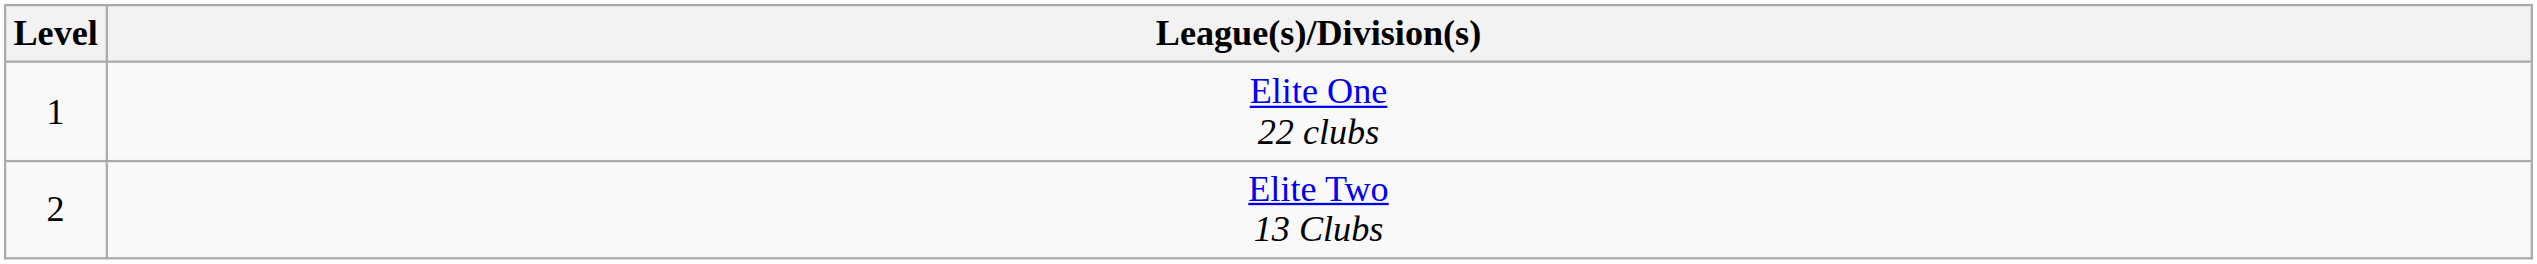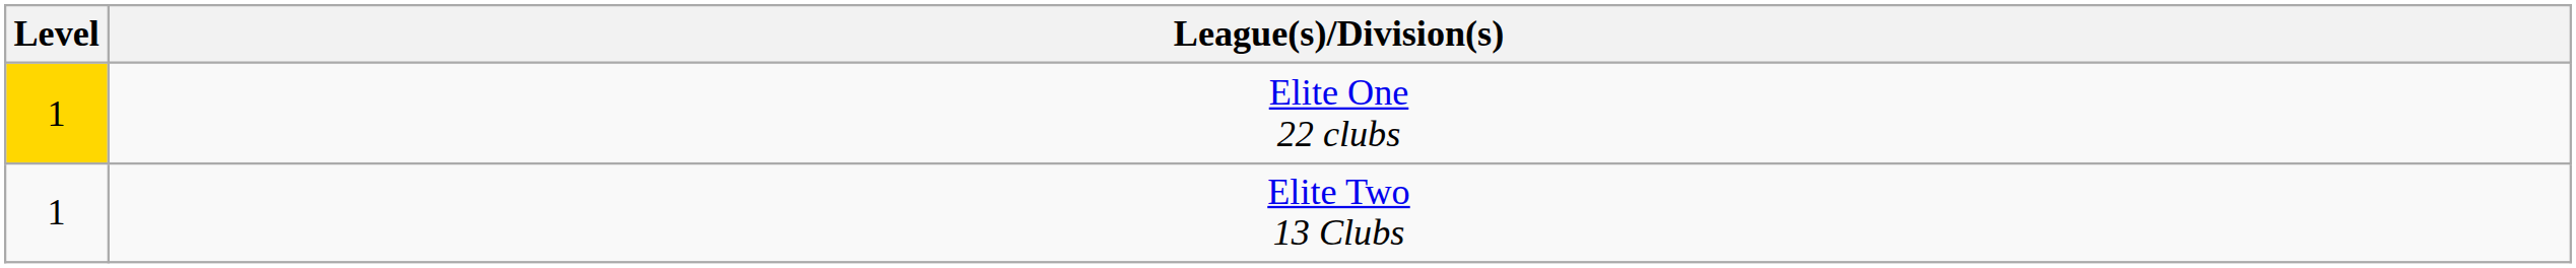 <table class="wikitable" style="text-align: center;">
 <tr>
 <th width="4%">Level</th>
 <th colspan="8" width="96%">League(s)/Division(s)</th>
 </tr>
 <tr>
-<td width="4%">1</td>
+<td width="4%" style="background: gold;">1</td>
 <td colspan="8" width="96%"><a href='#'>Elite One</a><br><em>22 clubs</em></td>
 </tr>
 <tr>
-<td width="4%">2</td>
+<td width="4%">1</td>
 <td colspan="8" width="96%"><a href='#'>Elite Two</a><br><em>13 Clubs</em></td>
 </tr>
 </table>
